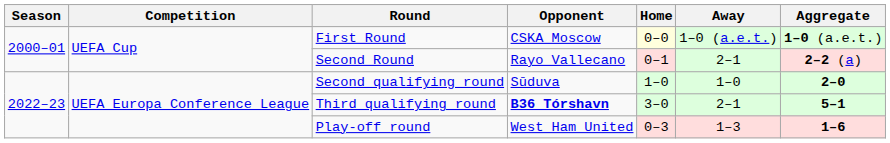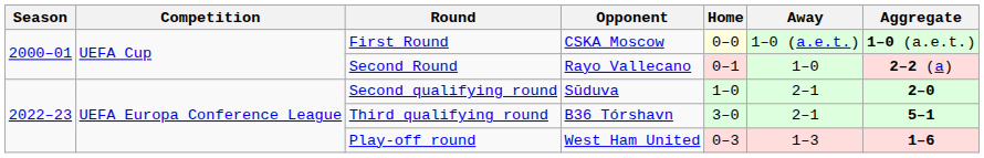 <table class="wikitable">
 <tr>
 <th>Season</th>
 <th>Competition</th>
 <th>Round</th>
 <th>Opponent</th>
 <th>Home</th>
 <th>Away</th>
 <th>Aggregate</th>
 </tr>
 <tr>
 <td rowspan="2"><a href='#'>2000–01</a></td>
 <td rowspan="2"><a href='#'>UEFA Cup</a></td>
 <td><a href='#'>First Round</a></td>
 <td> <a href='#'>CSKA Moscow</a></td>
 <td style="text-align:center; background:#ffffdd;">0–0</td>
 <td style="text-align:center; background:#ddffdd;">1–0 (<a href='#'>a.e.t.</a>)</td>
 <td style="text-align:center; background:#ddffdd;"><strong>1–0</strong> (a.e.t.)</td>
 </tr>
 <tr>
 <td><a href='#'>Second Round</a></td>
 <td> <a href='#'>Rayo Vallecano</a></td>
 <td style="text-align:center; background:#ffdddd;">0–1</td>
-<td style="text-align:center; background:#ddffdd;">2–1</td>
+<td style="text-align:center; background:#ddffdd;">1–0</td>
 <td style="text-align:center; background:#ffdddd;"><strong>2–2</strong> (<a href='#'>a</a>)</td>
 </tr>
 <tr>
 <td rowspan="3"><a href='#'>2022–23</a></td>
 <td rowspan="3"><a href='#'>UEFA Europa Conference League</a></td>
 <td><a href='#'>Second qualifying round</a></td>
 <td> <a href='#'>Sūduva</a></td>
 <td style="text-align:center; background:#ddffdd;">1–0</td>
-<td style="text-align:center; background:#ddffdd;">1–0</td>
+<td style="text-align:center; background:#ddffdd;">2–1</td>
 <td style="text-align:center; background:#ddffdd;"><strong>2–0</strong></td>
 </tr>
 <tr>
 <td><a href='#'>Third qualifying round</a></td>
-<td><strong> <a href='#'>B36 Tórshavn</a></strong></td>
+<td> <a href='#'>B36 Tórshavn</a></td>
 <td style="text-align:center; background:#ddffdd;">3–0</td>
 <td style="text-align:center; background:#ddffdd;">2–1</td>
 <td style="text-align:center; background:#ddffdd;"><strong>5–1</strong></td>
 </tr>
 <tr>
 <td><a href='#'>Play-off round</a></td>
 <td> <a href='#'>West Ham United</a></td>
 <td style="text-align:center; background:#fdd;">0–3</td>
 <td style="text-align:center; background:#fdd;">1–3</td>
 <td style="text-align:center; background:#fdd;"><strong>1–6 </strong></td>
 </tr>
 </table>
